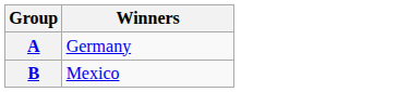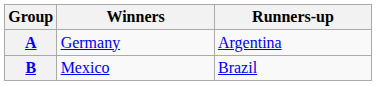 <table class=wikitable>
 <tr>
 <th>Group</th>
 <th width=150>Winners</th>
+<th width=150>Runners-up</th>
 </tr>
 <tr>
 <th><a href='#'>A</a></th>
 <td> <a href='#'>Germany</a></td>
+<td> <a href='#'>Argentina</a></td>
 </tr>
 <tr>
 <th><a href='#'>B</a></th>
 <td> <a href='#'>Mexico</a></td>
+<td> <a href='#'>Brazil</a></td>
 </tr>
 </table>
